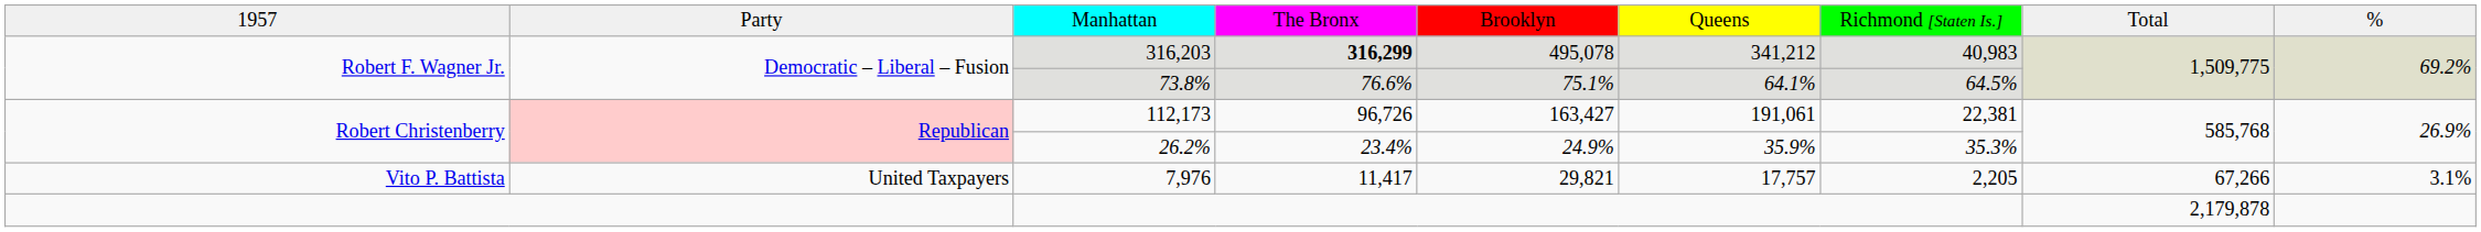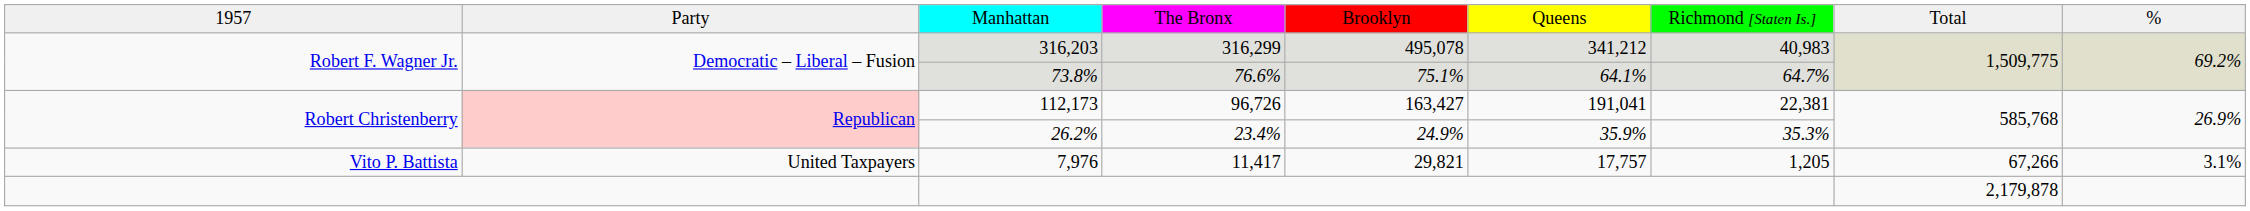 <table class="wikitable" style="width:100%; text-align:right;">
 <tr style="text-align:center;">
 <td style="width:20%; background:#f0f0f0;">1957</td>
 <td style="width:20%; background:#f0f0f0;">Party</td>
 <td style="width:8%; background:aqua;">Manhattan</td>
 <td style="width:8%; background:magenta;">The Bronx</td>
 <td style="width:8%; background:red;">Brooklyn</td>
 <td style="width:8%; background:yellow;">Queens</td>
 <td style="width:8%; background:lime;">Richmond <small><em>[Staten Is.]</em></small></td>
 <td style="width:10%; background:#f0f0f0;">Total</td>
 <td style="width:8%; background:#f0f0f0;">%</td>
 </tr>
 <tr>
 <td rowspan="2"><a href='#'>Robert F. Wagner Jr.</a></td>
 <td rowspan="2"><a href='#'>Democratic</a> – <a href='#'>Liberal</a> – Fusion</td>
 <td style="background:#e0e0dd;">316,203</td>
-<td style="background:#e0e0dd;"><strong>316,299</strong></td>
+<td style="background:#e0e0dd;">316,299</td>
 <td style="background:#e0e0dd;">495,078</td>
 <td style="background:#e0e0dd;">341,212</td>
 <td style="background:#e0e0dd;">40,983</td>
 <td style="background:#e0e0cc;" rowspan="2">1,509,775</td>
 <td style="background:#e0e0cc;" rowspan="2"><em>69.2%</em></td>
 </tr>
 <tr style="background:#e0e0dd;">
 <td><em>73.8%</em></td>
 <td style="background:#e0e0dd;"><em>76.6%</em></td>
 <td style="background:#e0e0dd;"><em>75.1%</em></td>
 <td style="background:#e0e0dd;"><em>64.1%</em></td>
-<td style="background:#e0e0dd;"><em>64.5%</em></td>
+<td style="background:#e0e0dd;"><em>64.7%</em></td>
 </tr>
 <tr>
 <td rowspan="2"><a href='#'>Robert Christenberry</a></td>
 <td rowspan="2" style="background:#fcc;"><a href='#'>Republican</a></td>
 <td>112,173</td>
 <td>96,726</td>
 <td>163,427</td>
-<td>191,061</td>
+<td>191,041</td>
 <td>22,381</td>
 <td rowspan="2">585,768</td>
 <td rowspan="2"><em>26.9%</em></td>
 </tr>
 <tr>
 <td><em>26.2%</em></td>
 <td><em>23.4%</em></td>
 <td><em>24.9%</em></td>
 <td><em>35.9%</em></td>
 <td><em>35.3%</em></td>
 </tr>
 <tr>
 <td><a href='#'>Vito P. Battista</a></td>
 <td>United Taxpayers</td>
 <td>7,976</td>
 <td>11,417</td>
 <td>29,821</td>
 <td>17,757</td>
-<td>2,205</td>
+<td>1,205</td>
 <td>67,266</td>
 <td>3.1%</td>
 </tr>
 <tr>
 <td colspan="2"></td>
 <td colspan="5"> </td>
 <td>2,179,878</td>
 <td></td>
 </tr>
 </table>
